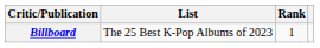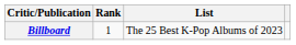 <table class="sortable wikitable plainrowheaders" style="text-align:center">
 <tr>
 <th scope="col">Critic/Publication</th>
+<th scope="col">Rank</th>
 <th scope="col">List</th>
-<th scope="col">Rank</th>
 <th scope="col" class=unsortable></th>
 </tr>
 <tr>
 <th scope="row" rowspan="1"><em><a href='#'> Billboard</a></em></th>
+<td>1</td>
 <td>The 25 Best K-Pop Albums of 2023</td>
-<td>1</td>
 <td></td>
 </tr>
 </table>
